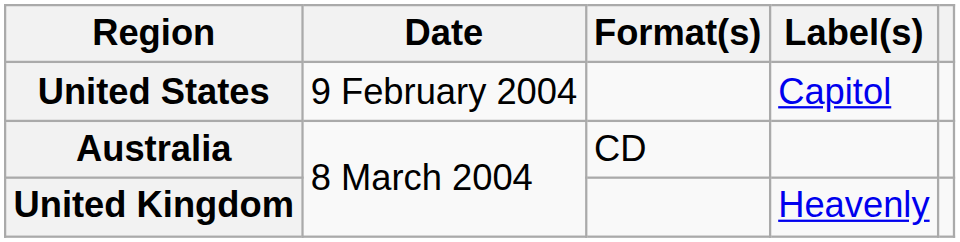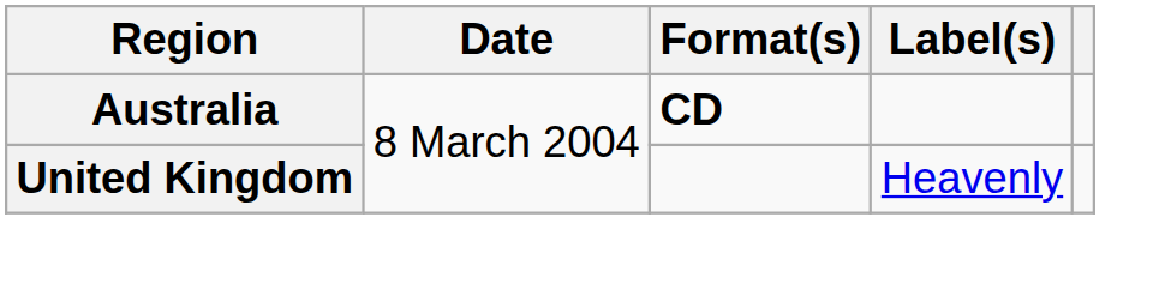 <table class="wikitable plainrowheaders">
 <tr>
 <th scope="col">Region</th>
 <th scope="col">Date</th>
 <th scope="col">Format(s)</th>
 <th scope="col">Label(s)</th>
 <th scope="col"></th>
 </tr>
 <tr>
-<th scope="row">United States</th>
-<td>9 February 2004</td>
-<td></td>
-<td><a href='#'>Capitol</a></td>
-<td align="center"></td>
-</tr>
-<tr>
 <th scope="row">Australia</th>
 <td rowspan="2">8 March 2004</td>
-<td>CD</td>
+<td><strong>CD</strong></td>
 <td></td>
 <td align="center"></td>
 </tr>
 <tr>
 <th scope="row">United Kingdom</th>
 <td></td>
 <td><a href='#'>Heavenly</a></td>
 <td align="center"></td>
 </tr>
 </table>
